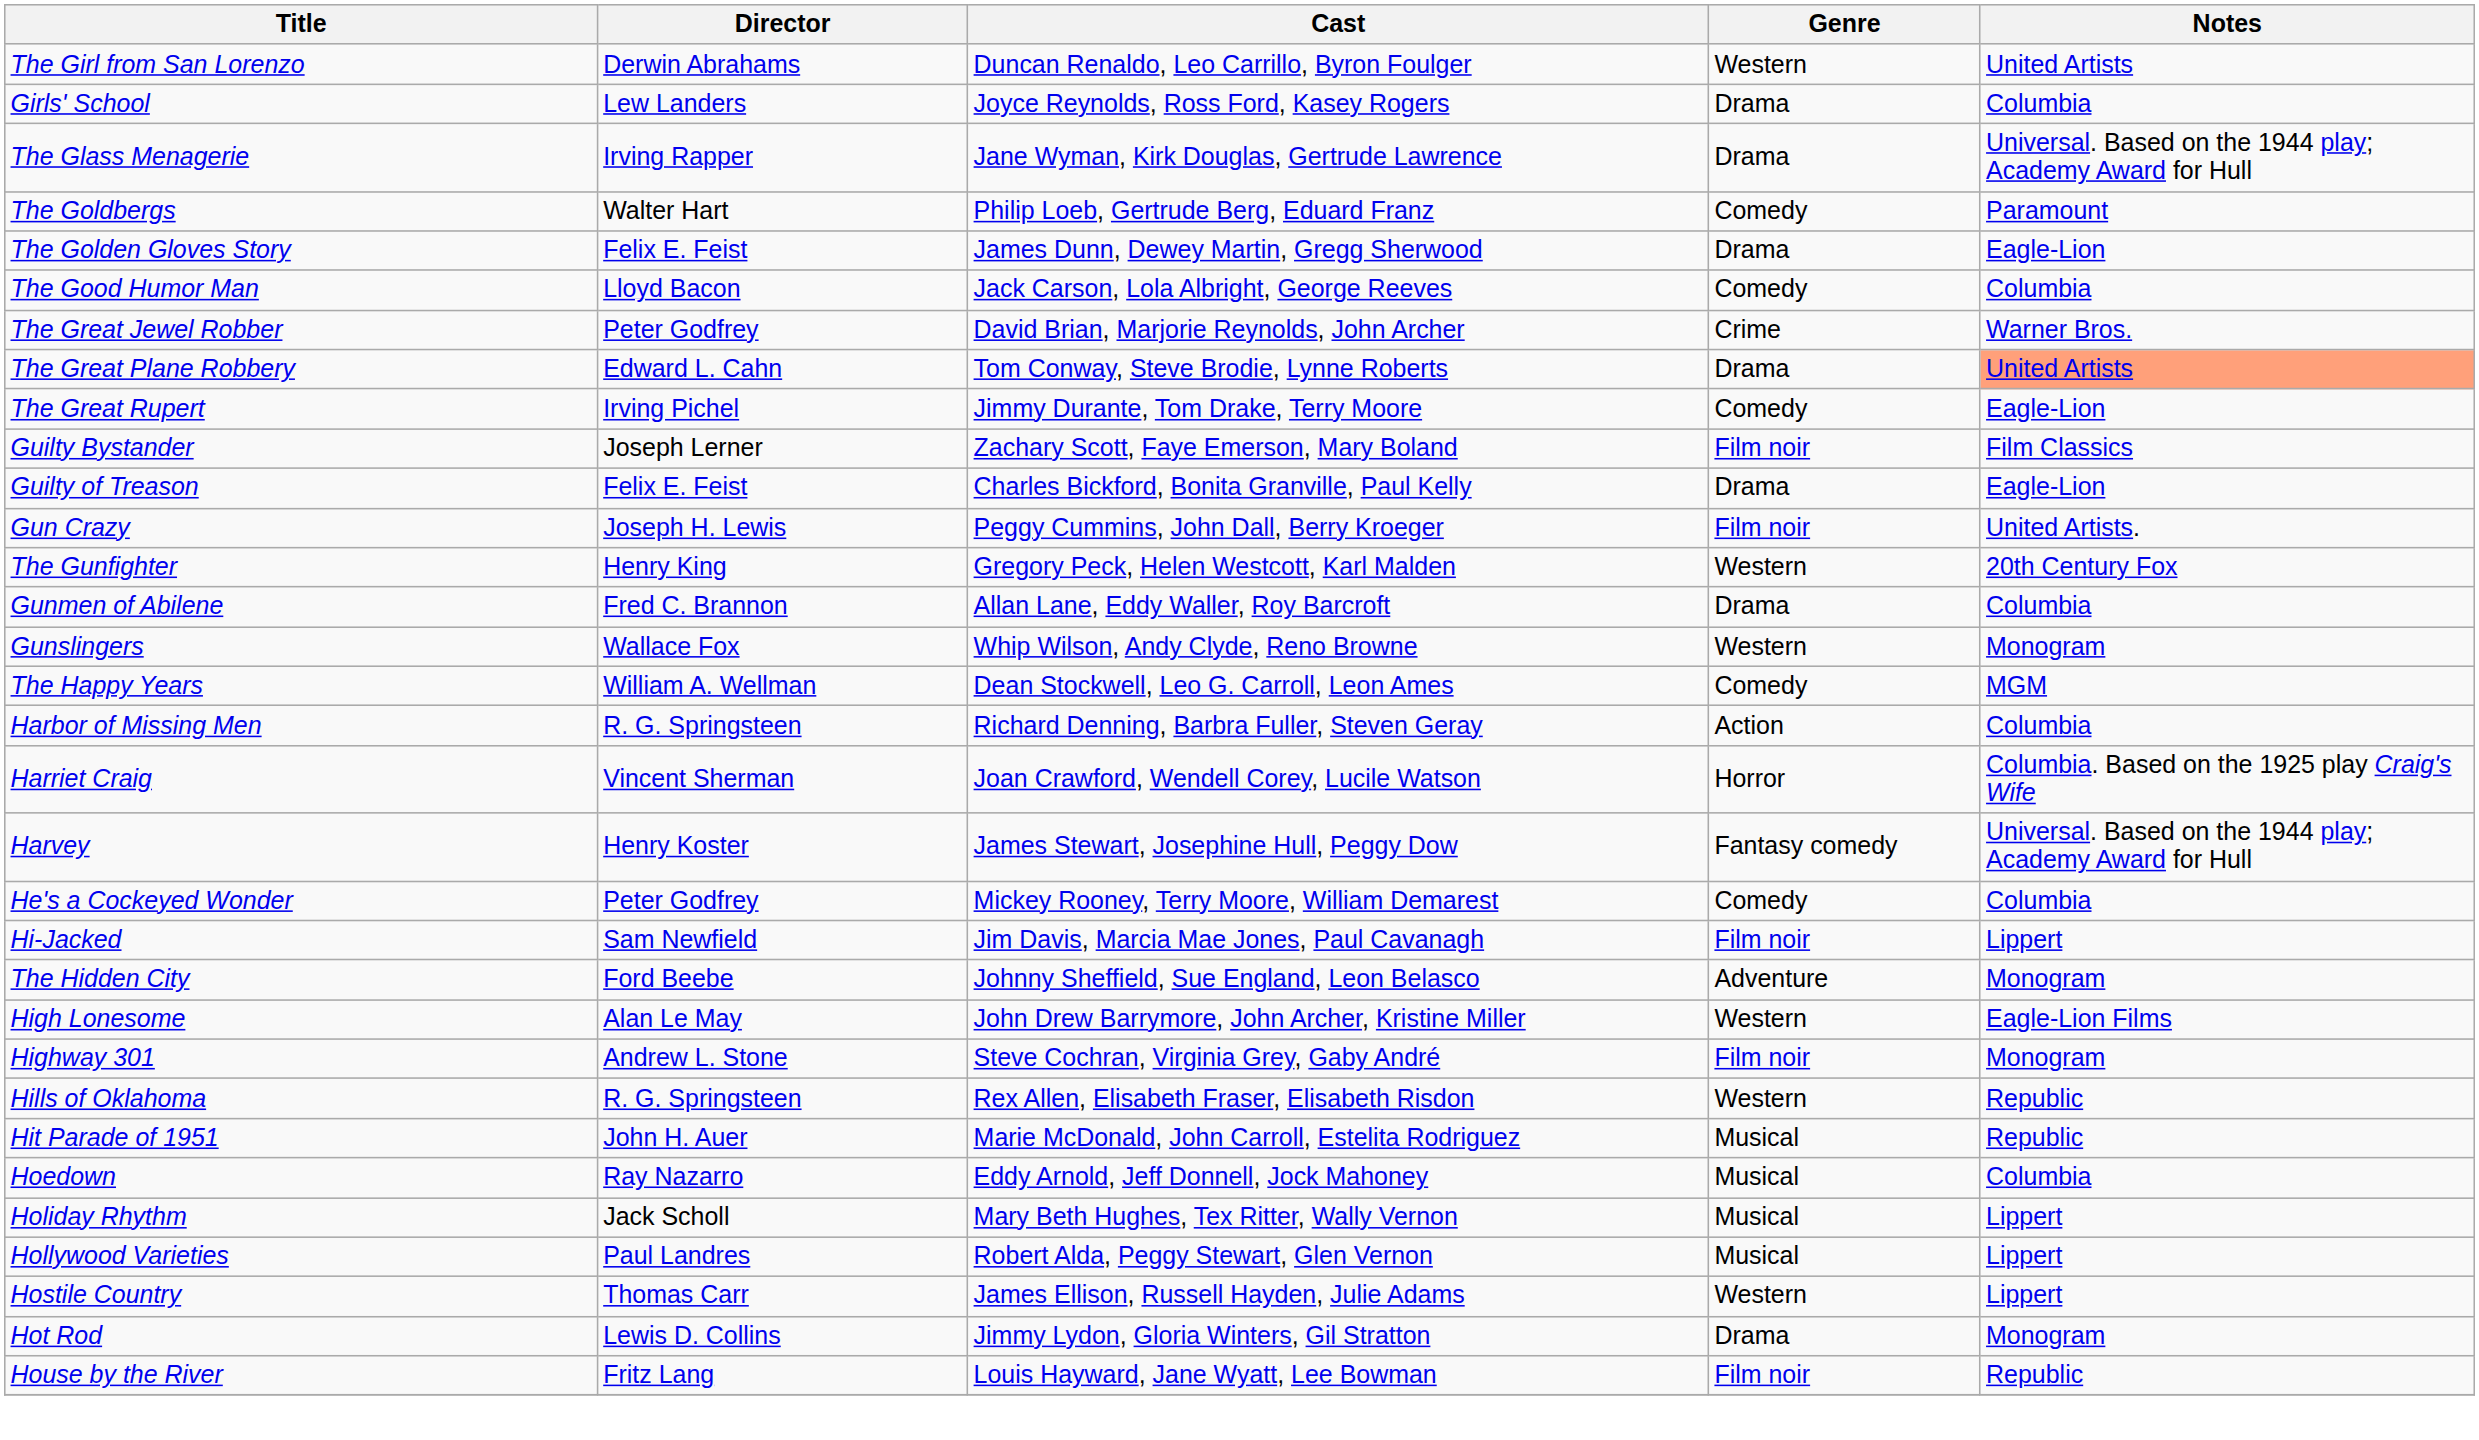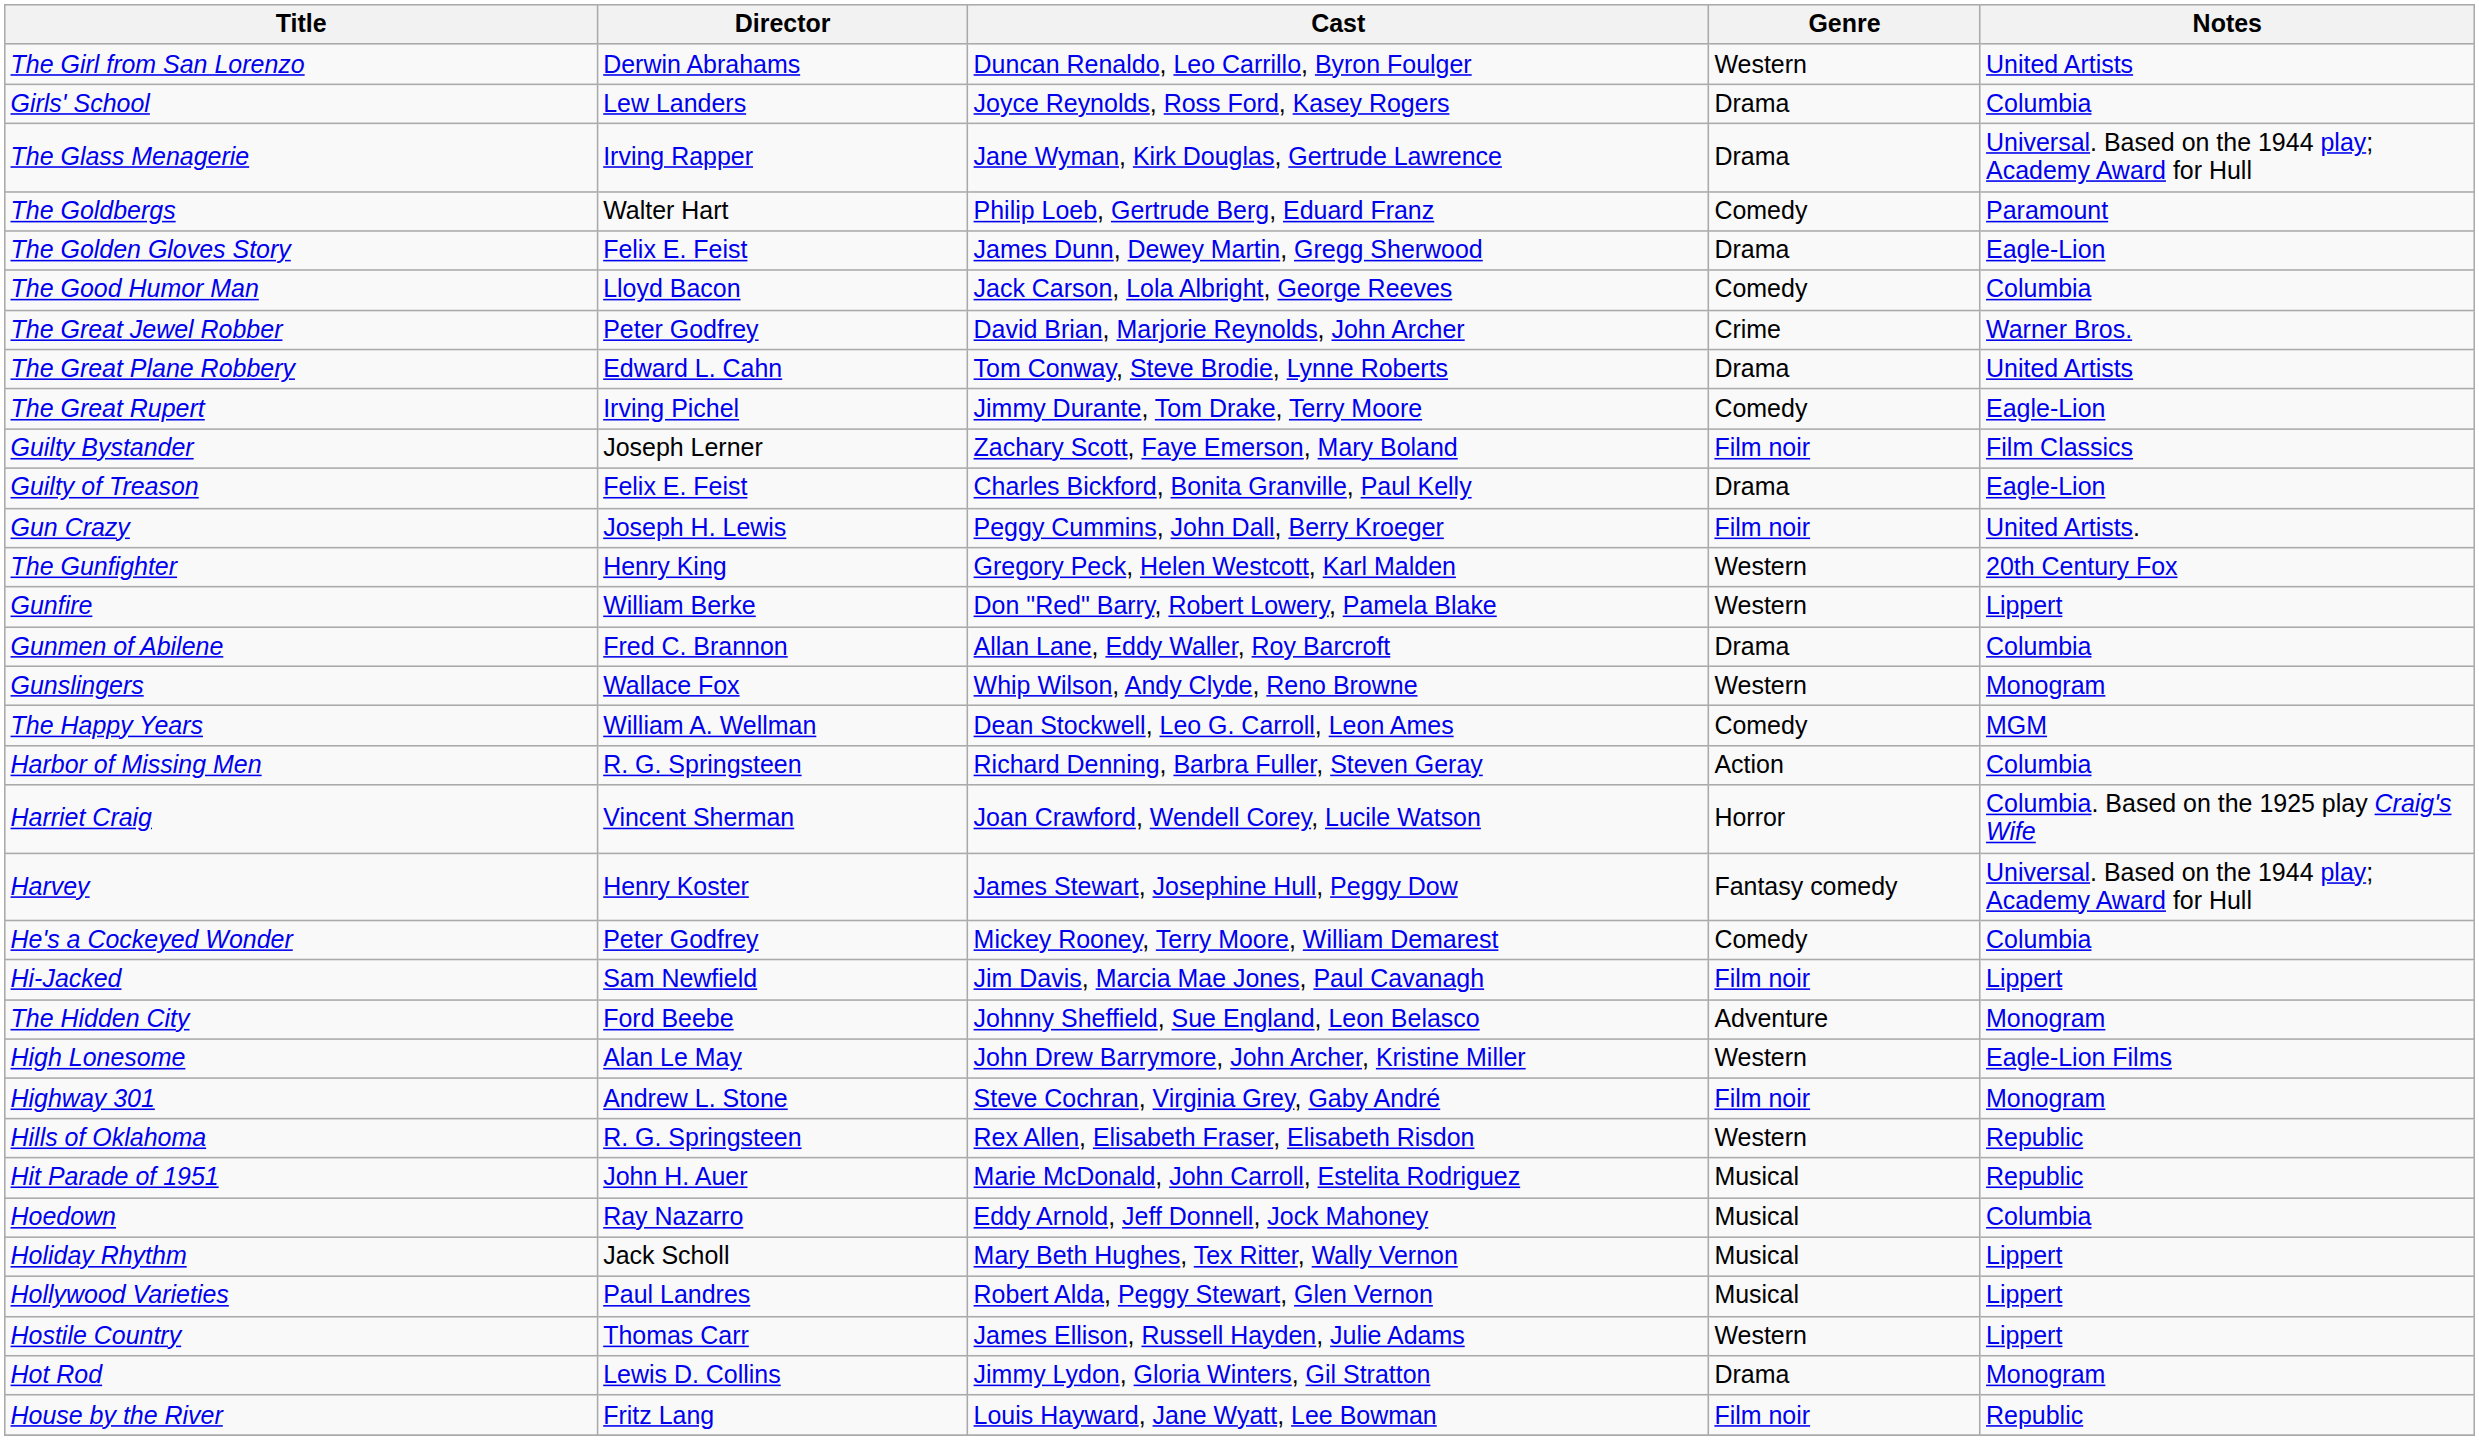 <table class="wikitable" style="width:100%;">
 <tr>
 <th style="width:24%;">Title</th>
 <th style="width:15%;">Director</th>
 <th style="width:30%;">Cast</th>
 <th style="width:11%;">Genre</th>
 <th style="width:20%;">Notes</th>
 </tr>
 <tr>
 <td><em><a href='#'>The Girl from San Lorenzo</a></em></td>
 <td><a href='#'>Derwin Abrahams</a></td>
 <td><a href='#'>Duncan Renaldo</a>, <a href='#'>Leo Carrillo</a>, <a href='#'>Byron Foulger</a></td>
 <td>Western</td>
 <td><a href='#'>United Artists</a></td>
 </tr>
 <tr>
 <td><em><a href='#'>Girls' School</a></em></td>
 <td><a href='#'>Lew Landers</a></td>
 <td><a href='#'>Joyce Reynolds</a>, <a href='#'>Ross Ford</a>, <a href='#'>Kasey Rogers</a></td>
 <td>Drama</td>
 <td><a href='#'>Columbia</a></td>
 </tr>
 <tr>
 <td><em><a href='#'>The Glass Menagerie</a></em></td>
 <td><a href='#'>Irving Rapper</a></td>
 <td><a href='#'>Jane Wyman</a>, <a href='#'>Kirk Douglas</a>, <a href='#'>Gertrude Lawrence</a></td>
 <td>Drama</td>
 <td><a href='#'>Universal</a>. Based on the 1944 <a href='#'>play</a>; <a href='#'>Academy Award</a> for Hull</td>
 </tr>
 <tr>
 <td><em><a href='#'>The Goldbergs</a></em></td>
 <td>Walter Hart</td>
 <td><a href='#'>Philip Loeb</a>, <a href='#'>Gertrude Berg</a>, <a href='#'>Eduard Franz</a></td>
 <td>Comedy</td>
 <td><a href='#'>Paramount</a></td>
 </tr>
 <tr>
 <td><em><a href='#'>The Golden Gloves Story</a></em></td>
 <td><a href='#'>Felix E. Feist</a></td>
 <td><a href='#'>James Dunn</a>, <a href='#'>Dewey Martin</a>, <a href='#'>Gregg Sherwood</a></td>
 <td>Drama</td>
 <td><a href='#'>Eagle-Lion</a></td>
 </tr>
 <tr>
 <td><em><a href='#'>The Good Humor Man</a></em></td>
 <td><a href='#'>Lloyd Bacon</a></td>
 <td><a href='#'>Jack Carson</a>, <a href='#'>Lola Albright</a>, <a href='#'>George Reeves</a></td>
 <td>Comedy</td>
 <td><a href='#'>Columbia</a></td>
 </tr>
 <tr>
 <td><em><a href='#'>The Great Jewel Robber</a></em></td>
 <td><a href='#'>Peter Godfrey</a></td>
 <td><a href='#'>David Brian</a>, <a href='#'>Marjorie Reynolds</a>, <a href='#'>John Archer</a></td>
 <td>Crime</td>
 <td><a href='#'>Warner Bros.</a></td>
 </tr>
 <tr>
 <td><em><a href='#'>The Great Plane Robbery</a></em></td>
 <td><a href='#'>Edward L. Cahn</a></td>
 <td><a href='#'>Tom Conway</a>, <a href='#'>Steve Brodie</a>, <a href='#'>Lynne Roberts</a></td>
 <td>Drama</td>
-<td style="background: lightsalmon;"><a href='#'>United Artists</a></td>
+<td><a href='#'>United Artists</a></td>
 </tr>
 <tr>
 <td><em><a href='#'>The Great Rupert</a></em></td>
 <td><a href='#'>Irving Pichel</a></td>
 <td><a href='#'>Jimmy Durante</a>, <a href='#'>Tom Drake</a>, <a href='#'>Terry Moore</a></td>
 <td>Comedy</td>
 <td><a href='#'>Eagle-Lion</a></td>
 </tr>
 <tr>
 <td><em><a href='#'>Guilty Bystander</a></em></td>
 <td>Joseph Lerner</td>
 <td><a href='#'>Zachary Scott</a>, <a href='#'>Faye Emerson</a>, <a href='#'>Mary Boland</a></td>
 <td><a href='#'>Film noir</a></td>
 <td><a href='#'>Film Classics</a></td>
 </tr>
 <tr>
 <td><em><a href='#'>Guilty of Treason</a></em></td>
 <td><a href='#'>Felix E. Feist</a></td>
 <td><a href='#'>Charles Bickford</a>, <a href='#'>Bonita Granville</a>, <a href='#'>Paul Kelly</a></td>
 <td>Drama</td>
 <td><a href='#'>Eagle-Lion</a></td>
 </tr>
 <tr>
 <td><em><a href='#'>Gun Crazy</a></em></td>
 <td><a href='#'>Joseph H. Lewis</a></td>
 <td><a href='#'>Peggy Cummins</a>, <a href='#'>John Dall</a>, <a href='#'>Berry Kroeger</a></td>
 <td><a href='#'>Film noir</a></td>
 <td><a href='#'>United Artists</a>.</td>
 </tr>
 <tr>
 <td><em><a href='#'>The Gunfighter</a></em></td>
 <td><a href='#'>Henry King</a></td>
 <td><a href='#'>Gregory Peck</a>, <a href='#'>Helen Westcott</a>, <a href='#'>Karl Malden</a></td>
 <td>Western</td>
 <td><a href='#'>20th Century Fox</a></td>
+</tr>
+<tr>
+<td><em><a href='#'>Gunfire</a></em></td>
+<td><a href='#'>William Berke</a></td>
+<td><a href='#'>Don "Red" Barry</a>, <a href='#'>Robert Lowery</a>, <a href='#'>Pamela Blake</a></td>
+<td>Western</td>
+<td><a href='#'>Lippert</a></td>
 </tr>
 <tr>
 <td><em><a href='#'>Gunmen of Abilene</a></em></td>
 <td><a href='#'>Fred C. Brannon</a></td>
 <td><a href='#'>Allan Lane</a>, <a href='#'>Eddy Waller</a>, <a href='#'>Roy Barcroft</a></td>
 <td>Drama</td>
 <td><a href='#'>Columbia</a></td>
 </tr>
 <tr>
 <td><em><a href='#'>Gunslingers</a></em></td>
 <td><a href='#'>Wallace Fox</a></td>
 <td><a href='#'>Whip Wilson</a>, <a href='#'>Andy Clyde</a>, <a href='#'>Reno Browne</a></td>
 <td>Western</td>
 <td><a href='#'>Monogram</a></td>
 </tr>
 <tr>
 <td><em><a href='#'>The Happy Years</a></em></td>
 <td><a href='#'>William A. Wellman</a></td>
 <td><a href='#'>Dean Stockwell</a>, <a href='#'>Leo G. Carroll</a>, <a href='#'>Leon Ames</a></td>
 <td>Comedy</td>
 <td><a href='#'>MGM</a></td>
 </tr>
 <tr>
 <td><em><a href='#'>Harbor of Missing Men</a></em></td>
 <td><a href='#'>R. G. Springsteen</a></td>
 <td><a href='#'>Richard Denning</a>, <a href='#'>Barbra Fuller</a>, <a href='#'>Steven Geray</a></td>
 <td>Action</td>
 <td><a href='#'>Columbia</a></td>
 </tr>
 <tr>
 <td><em><a href='#'>Harriet Craig</a></em></td>
 <td><a href='#'>Vincent Sherman</a></td>
 <td><a href='#'>Joan Crawford</a>, <a href='#'>Wendell Corey</a>, <a href='#'>Lucile Watson</a></td>
 <td>Horror</td>
 <td><a href='#'>Columbia</a>. Based on the 1925 play <em><a href='#'>Craig's Wife</a></em></td>
 </tr>
 <tr>
 <td><em><a href='#'>Harvey</a></em></td>
 <td><a href='#'>Henry Koster</a></td>
 <td><a href='#'>James Stewart</a>, <a href='#'>Josephine Hull</a>, <a href='#'>Peggy Dow</a></td>
 <td>Fantasy comedy</td>
 <td><a href='#'>Universal</a>. Based on the 1944 <a href='#'>play</a>; <a href='#'>Academy Award</a> for Hull</td>
 </tr>
 <tr>
 <td><em><a href='#'>He's a Cockeyed Wonder</a></em></td>
 <td><a href='#'>Peter Godfrey</a></td>
 <td><a href='#'>Mickey Rooney</a>, <a href='#'>Terry Moore</a>, <a href='#'>William Demarest</a></td>
 <td>Comedy</td>
 <td><a href='#'>Columbia</a></td>
 </tr>
 <tr>
 <td><em><a href='#'>Hi-Jacked</a></em></td>
 <td><a href='#'>Sam Newfield</a></td>
 <td><a href='#'>Jim Davis</a>, <a href='#'>Marcia Mae Jones</a>, <a href='#'>Paul Cavanagh</a></td>
 <td><a href='#'>Film noir</a></td>
 <td><a href='#'>Lippert</a></td>
 </tr>
 <tr>
 <td><em><a href='#'>The Hidden City</a></em></td>
 <td><a href='#'>Ford Beebe</a></td>
 <td><a href='#'>Johnny Sheffield</a>, <a href='#'>Sue England</a>, <a href='#'>Leon Belasco</a></td>
 <td>Adventure</td>
 <td><a href='#'>Monogram</a></td>
 </tr>
 <tr>
 <td><em><a href='#'>High Lonesome</a></em></td>
 <td><a href='#'>Alan Le May</a></td>
 <td><a href='#'>John Drew Barrymore</a>, <a href='#'>John Archer</a>, <a href='#'>Kristine Miller</a></td>
 <td>Western</td>
 <td><a href='#'>Eagle-Lion Films</a></td>
 </tr>
 <tr>
 <td><em><a href='#'>Highway 301</a></em></td>
 <td><a href='#'>Andrew L. Stone</a></td>
 <td><a href='#'>Steve Cochran</a>, <a href='#'>Virginia Grey</a>, <a href='#'>Gaby André</a></td>
 <td><a href='#'>Film noir</a></td>
 <td><a href='#'>Monogram</a></td>
 </tr>
 <tr>
 <td><em><a href='#'>Hills of Oklahoma</a></em></td>
 <td><a href='#'>R. G. Springsteen</a></td>
 <td><a href='#'>Rex Allen</a>, <a href='#'>Elisabeth Fraser</a>, <a href='#'>Elisabeth Risdon</a></td>
 <td>Western</td>
 <td><a href='#'>Republic</a></td>
 </tr>
 <tr>
 <td><em><a href='#'>Hit Parade of 1951</a></em></td>
 <td><a href='#'>John H. Auer</a></td>
 <td><a href='#'>Marie McDonald</a>, <a href='#'>John Carroll</a>, <a href='#'>Estelita Rodriguez</a></td>
 <td>Musical</td>
 <td><a href='#'>Republic</a></td>
 </tr>
 <tr>
 <td><em><a href='#'>Hoedown</a></em></td>
 <td><a href='#'>Ray Nazarro</a></td>
 <td><a href='#'>Eddy Arnold</a>, <a href='#'>Jeff Donnell</a>, <a href='#'>Jock Mahoney</a></td>
 <td>Musical</td>
 <td><a href='#'>Columbia</a></td>
 </tr>
 <tr>
 <td><em><a href='#'>Holiday Rhythm</a></em></td>
 <td>Jack Scholl</td>
 <td><a href='#'>Mary Beth Hughes</a>, <a href='#'>Tex Ritter</a>, <a href='#'>Wally Vernon</a></td>
 <td>Musical</td>
 <td><a href='#'>Lippert</a></td>
 </tr>
 <tr>
 <td><em><a href='#'>Hollywood Varieties</a></em></td>
 <td><a href='#'>Paul Landres</a></td>
 <td><a href='#'>Robert Alda</a>, <a href='#'>Peggy Stewart</a>, <a href='#'>Glen Vernon</a></td>
 <td>Musical</td>
 <td><a href='#'>Lippert</a></td>
 </tr>
 <tr>
 <td><em><a href='#'>Hostile Country</a></em></td>
 <td><a href='#'>Thomas Carr</a></td>
 <td><a href='#'>James Ellison</a>, <a href='#'>Russell Hayden</a>, <a href='#'>Julie Adams</a></td>
 <td>Western</td>
 <td><a href='#'>Lippert</a></td>
 </tr>
 <tr>
 <td><em><a href='#'>Hot Rod</a></em></td>
 <td><a href='#'>Lewis D. Collins</a></td>
 <td><a href='#'>Jimmy Lydon</a>, <a href='#'>Gloria Winters</a>, <a href='#'>Gil Stratton</a></td>
 <td>Drama</td>
 <td><a href='#'>Monogram</a></td>
 </tr>
 <tr>
 <td><em><a href='#'>House by the River</a></em></td>
 <td><a href='#'>Fritz Lang</a></td>
 <td><a href='#'>Louis Hayward</a>, <a href='#'>Jane Wyatt</a>, <a href='#'>Lee Bowman</a></td>
 <td><a href='#'>Film noir</a></td>
 <td><a href='#'>Republic</a></td>
 </tr>
 <tr>
 </tr>
 </table>
